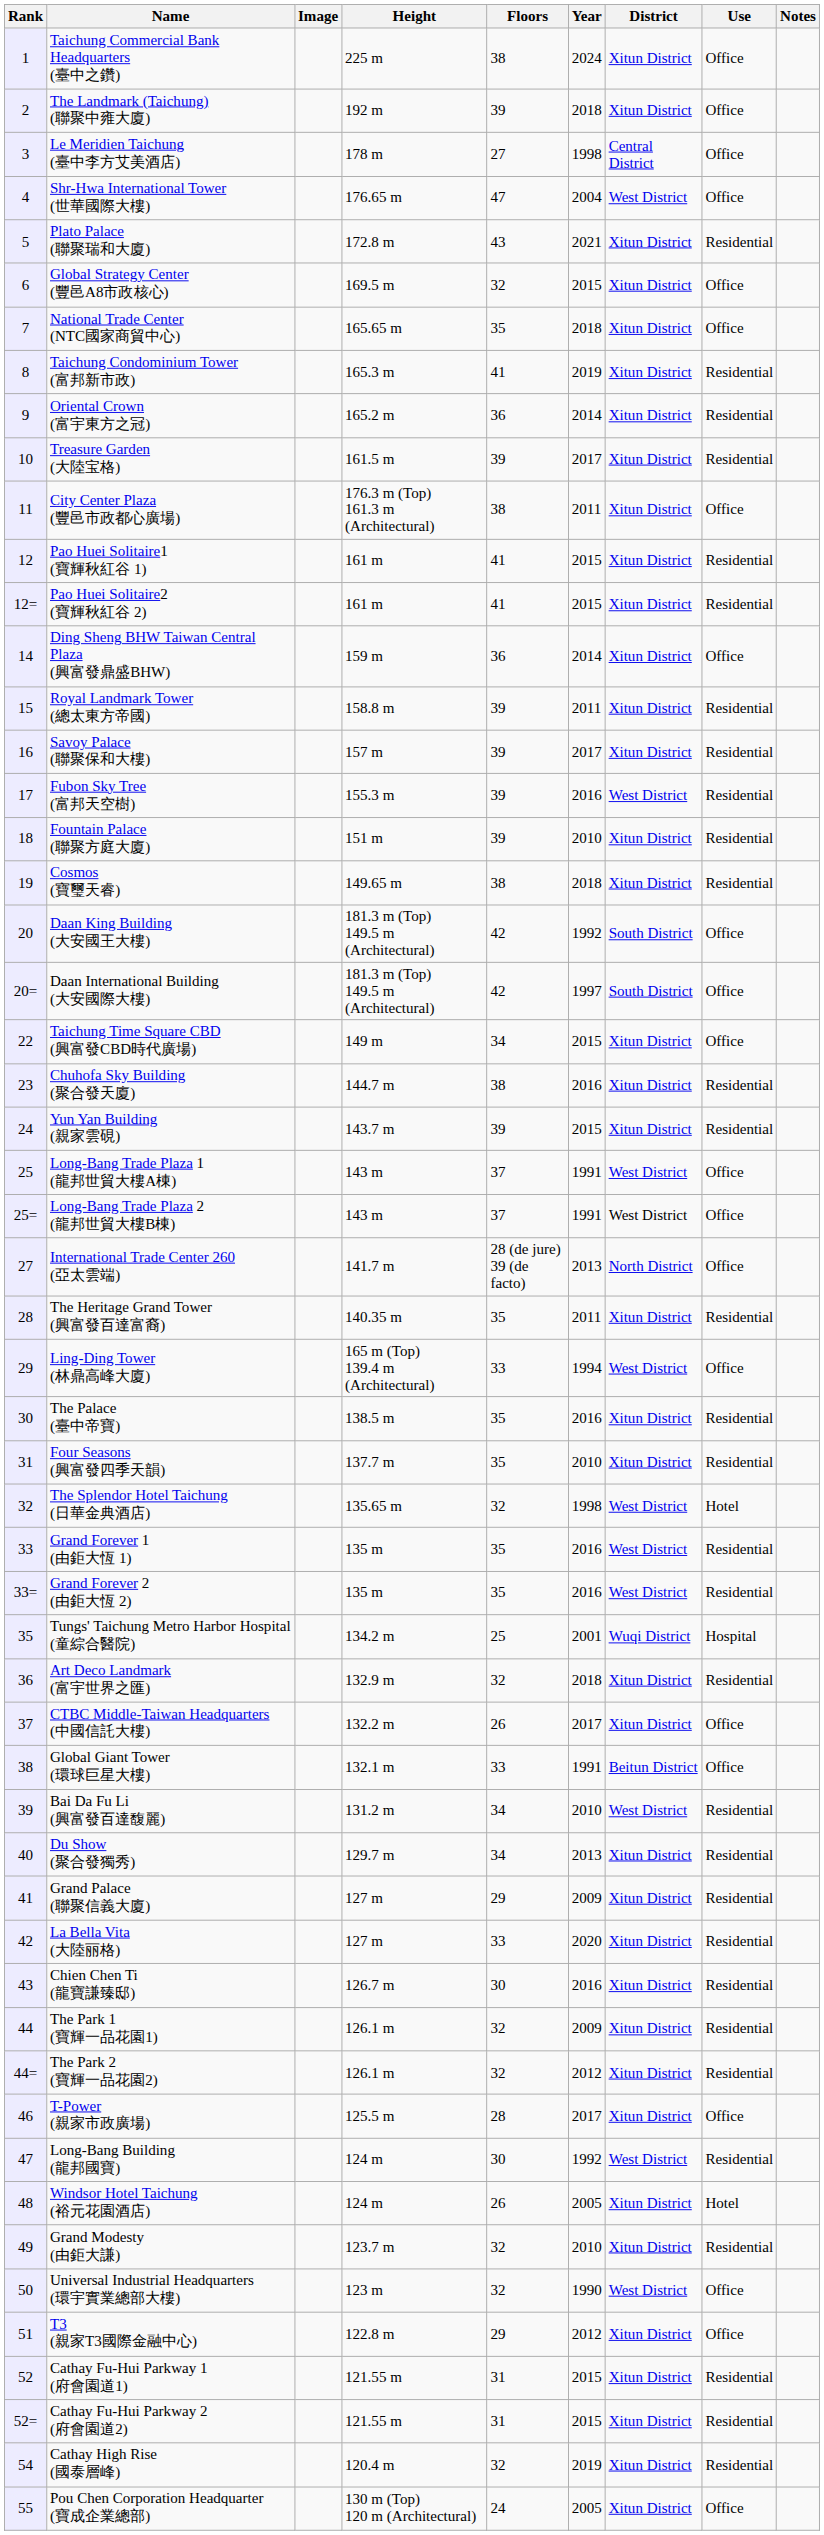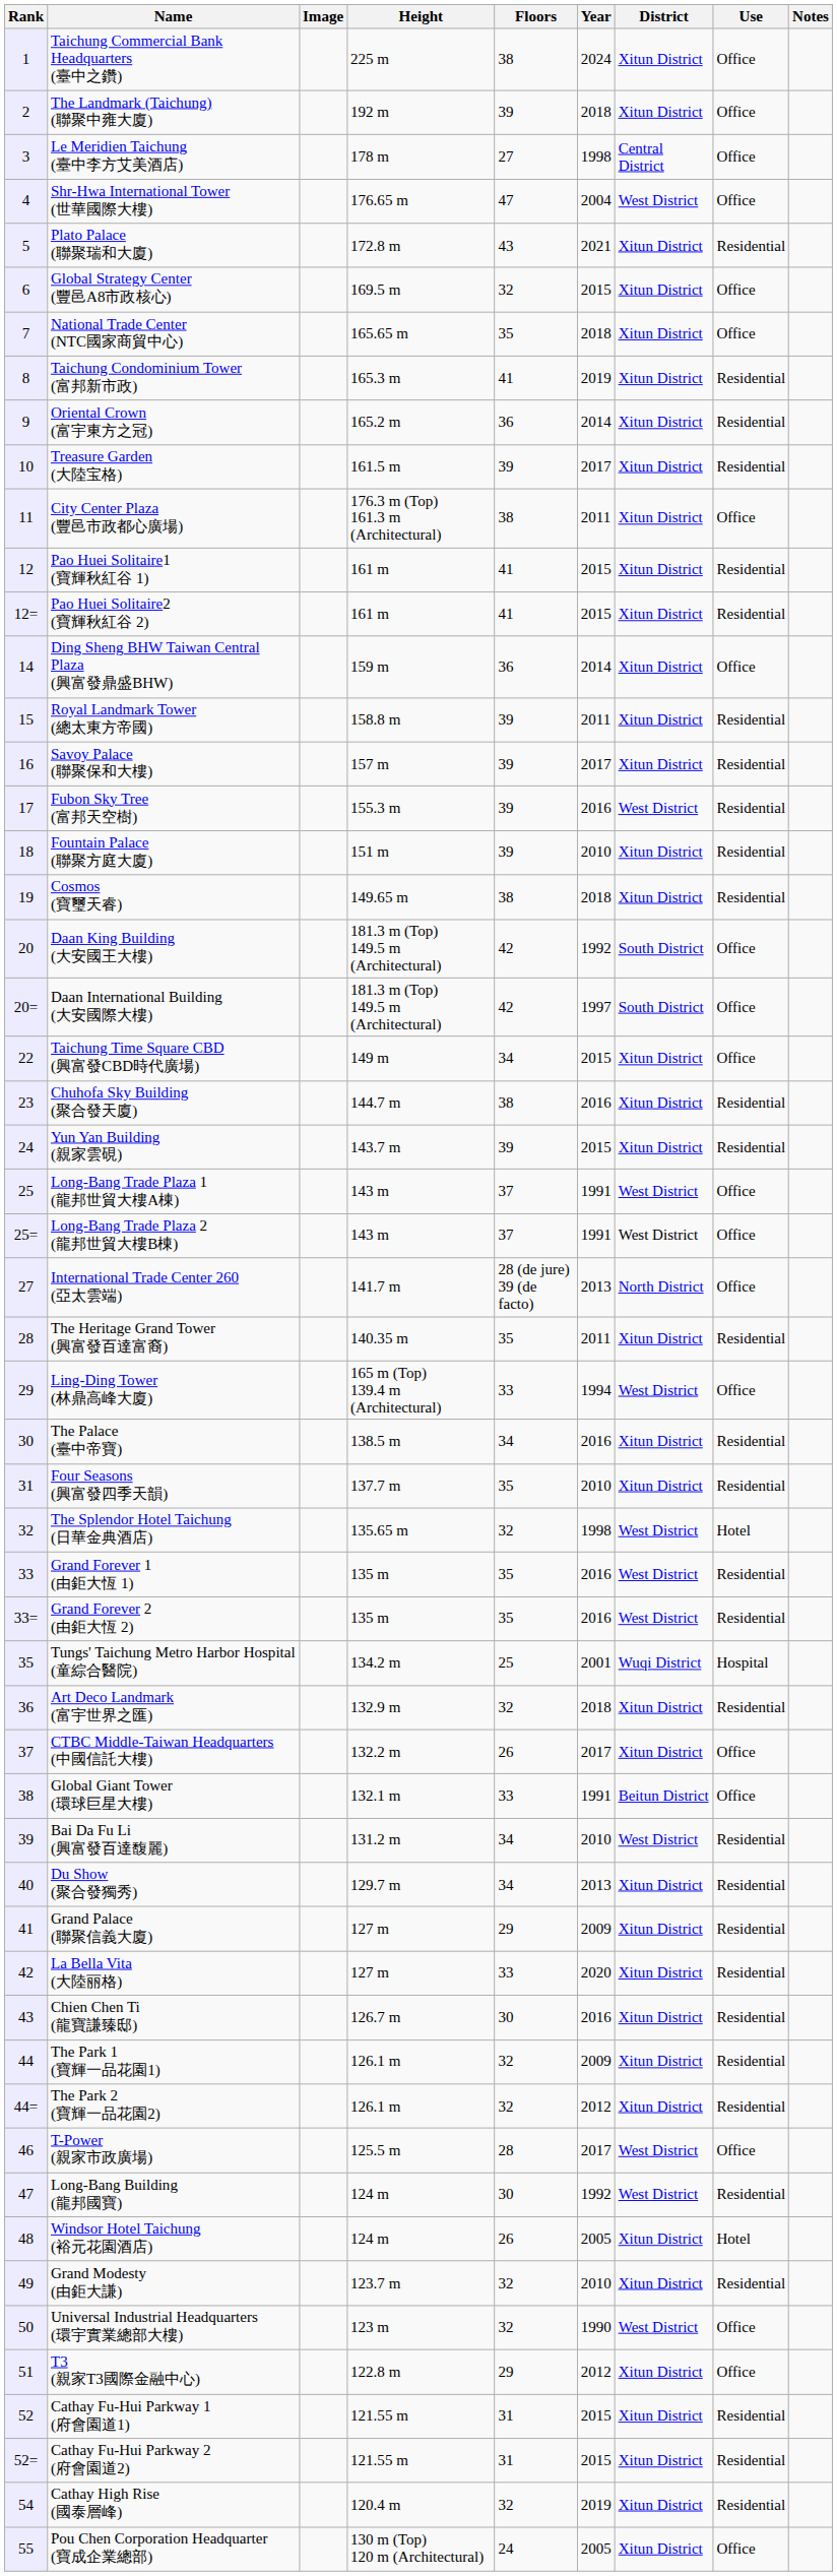 <table class="wikitable sortable">
 <tr>
 <th>Rank</th>
 <th>Name</th>
 <th>Image</th>
 <th>Height</th>
 <th>Floors</th>
 <th>Year</th>
 <th>District</th>
 <th>Use</th>
 <th>Notes</th>
 </tr>
 <tr>
 <td style="text-align:center; background:#edecff;">1</td>
 <td><a href='#'>Taichung Commercial Bank Headquarters</a> <br>(臺中之鑽)</td>
 <td></td>
 <td>225 m</td>
 <td>38</td>
 <td>2024</td>
 <td><a href='#'>Xitun District</a></td>
 <td>Office</td>
 <td></td>
 </tr>
 <tr>
 <td style="text-align:center; background:#edecff;">2</td>
 <td><a href='#'>The Landmark (Taichung)</a> <br>(聯聚中雍大廈)</td>
 <td></td>
 <td>192 m</td>
 <td>39</td>
 <td>2018</td>
 <td><a href='#'>Xitun District</a></td>
 <td>Office</td>
 <td></td>
 </tr>
 <tr>
 <td style="text-align:center; background:#edecff;">3</td>
 <td><a href='#'>Le Meridien Taichung</a> <br>(臺中李方艾美酒店)</td>
 <td></td>
 <td>178 m</td>
 <td>27</td>
 <td>1998</td>
 <td><a href='#'>Central District</a></td>
 <td>Office</td>
 <td></td>
 </tr>
 <tr>
 <td style="text-align:center; background:#edecff;">4</td>
 <td><a href='#'>Shr-Hwa International Tower</a> <br>(世華國際大樓)</td>
 <td></td>
 <td>176.65 m</td>
 <td>47</td>
 <td>2004</td>
 <td><a href='#'>West District</a></td>
 <td>Office</td>
 <td></td>
 </tr>
 <tr>
 <td style="text-align:center; background:#edecff;">5</td>
 <td><a href='#'>Plato Palace</a> <br>(聯聚瑞和大廈)</td>
 <td></td>
 <td>172.8 m</td>
 <td>43</td>
 <td>2021</td>
 <td><a href='#'>Xitun District</a></td>
 <td>Residential</td>
 <td></td>
 </tr>
 <tr>
 <td style="text-align:center; background:#edecff;">6</td>
 <td><a href='#'>Global Strategy Center</a><br>(豐邑A8市政核心)</td>
 <td></td>
 <td>169.5 m</td>
 <td>32</td>
 <td>2015</td>
 <td><a href='#'>Xitun District</a></td>
 <td>Office</td>
 <td></td>
 </tr>
 <tr>
 <td style="text-align:center; background:#edecff;">7</td>
 <td><a href='#'>National Trade Center</a><br>(NTC國家商貿中心)</td>
 <td></td>
 <td>165.65 m</td>
 <td>35</td>
 <td>2018</td>
 <td><a href='#'>Xitun District</a></td>
 <td>Office</td>
 <td></td>
 </tr>
 <tr>
 <td style="text-align:center; background:#edecff;">8</td>
 <td><a href='#'>Taichung Condominium Tower</a> <br>(富邦新市政)</td>
 <td></td>
 <td>165.3 m</td>
 <td>41</td>
 <td>2019</td>
 <td><a href='#'>Xitun District</a></td>
 <td>Residential</td>
 <td></td>
 </tr>
 <tr>
 <td style="text-align:center; background:#edecff;">9</td>
 <td><a href='#'>Oriental Crown</a> <br>(富宇東方之冠)</td>
 <td></td>
 <td>165.2 m</td>
 <td>36</td>
 <td>2014</td>
 <td><a href='#'>Xitun District</a></td>
 <td>Residential</td>
 <td></td>
 </tr>
 <tr>
 <td style="text-align:center; background:#edecff;">10</td>
 <td><a href='#'>Treasure Garden</a> <br>(大陸宝格)</td>
 <td></td>
 <td>161.5 m</td>
 <td>39</td>
 <td>2017</td>
 <td><a href='#'>Xitun District</a></td>
 <td>Residential</td>
 <td></td>
 </tr>
 <tr>
 <td style="text-align:center; background:#edecff;">11</td>
 <td><a href='#'>City Center Plaza</a> <br>(豐邑市政都心廣場)</td>
 <td></td>
 <td>176.3 m (Top)<br>161.3 m (Architectural)</td>
 <td>38</td>
 <td>2011</td>
 <td><a href='#'>Xitun District</a></td>
 <td>Office</td>
 <td></td>
 </tr>
 <tr>
 <td style="text-align:center; background:#edecff;">12</td>
 <td><a href='#'>Pao Huei Solitaire</a>1 <br> (寶輝秋紅谷 1)</td>
 <td></td>
 <td>161 m</td>
 <td>41</td>
 <td>2015</td>
 <td><a href='#'>Xitun District</a></td>
 <td>Residential</td>
 <td></td>
 </tr>
 <tr>
 <td style="text-align:center; background:#edecff;">12=</td>
 <td><a href='#'>Pao Huei Solitaire</a>2 <br> (寶輝秋紅谷 2)</td>
 <td></td>
 <td>161 m</td>
 <td>41</td>
 <td>2015</td>
 <td><a href='#'>Xitun District</a></td>
 <td>Residential</td>
 <td></td>
 </tr>
 <tr>
 <td style="text-align:center; background:#edecff;">14</td>
 <td><a href='#'>Ding Sheng BHW Taiwan Central Plaza</a> <br>(興富發鼎盛BHW)</td>
 <td></td>
 <td>159 m</td>
 <td>36</td>
 <td>2014</td>
 <td><a href='#'>Xitun District</a></td>
 <td>Office</td>
 <td></td>
 </tr>
 <tr>
 <td style="text-align:center; background:#edecff;">15</td>
 <td><a href='#'>Royal Landmark Tower</a> <br>(總太東方帝國)</td>
 <td></td>
 <td>158.8 m</td>
 <td>39</td>
 <td>2011</td>
 <td><a href='#'>Xitun District</a></td>
 <td>Residential</td>
 <td></td>
 </tr>
 <tr>
 <td style="text-align:center; background:#edecff;">16</td>
 <td><a href='#'>Savoy Palace</a> <br>(聯聚保和大樓)</td>
 <td></td>
 <td>157 m</td>
 <td>39</td>
 <td>2017</td>
 <td><a href='#'>Xitun District</a></td>
 <td>Residential</td>
 <td></td>
 </tr>
 <tr>
 <td style="text-align:center; background:#edecff;">17</td>
 <td><a href='#'>Fubon Sky Tree</a><br>(富邦天空樹)</td>
 <td></td>
 <td>155.3 m</td>
 <td>39</td>
 <td>2016</td>
 <td><a href='#'>West District</a></td>
 <td>Residential</td>
 <td></td>
 </tr>
 <tr>
 <td style="text-align:center; background:#edecff;">18</td>
 <td><a href='#'>Fountain Palace</a> <br>(聯聚方庭大廈)</td>
 <td></td>
 <td>151 m</td>
 <td>39</td>
 <td>2010</td>
 <td><a href='#'>Xitun District</a></td>
 <td>Residential</td>
 <td></td>
 </tr>
 <tr>
 <td style="text-align:center; background:#edecff;">19</td>
 <td><a href='#'>Cosmos</a> <br>(寶璽天睿)</td>
 <td></td>
 <td>149.65 m</td>
 <td>38</td>
 <td>2018</td>
 <td><a href='#'>Xitun District</a></td>
 <td>Residential</td>
 <td></td>
 </tr>
 <tr>
 <td style="text-align:center; background:#edecff;">20</td>
 <td><a href='#'>Daan King Building</a> <br>(大安國王大樓)</td>
 <td></td>
 <td>181.3 m (Top)<br>149.5 m (Architectural)</td>
 <td>42</td>
 <td>1992</td>
 <td><a href='#'>South District</a></td>
 <td>Office</td>
 <td></td>
 </tr>
 <tr>
 <td style="text-align:center; background:#edecff;">20=</td>
 <td>Daan International Building <br>(大安國際大樓)</td>
 <td></td>
 <td>181.3 m (Top)<br>149.5 m (Architectural)</td>
 <td>42</td>
 <td>1997</td>
 <td><a href='#'>South District</a></td>
 <td>Office</td>
 <td></td>
 </tr>
 <tr>
 <td style="text-align:center; background:#edecff;">22</td>
 <td><a href='#'>Taichung Time Square CBD</a> <br>(興富發CBD時代廣場)</td>
 <td></td>
 <td>149 m</td>
 <td>34</td>
 <td>2015</td>
 <td><a href='#'>Xitun District</a></td>
 <td>Office</td>
 <td></td>
 </tr>
 <tr>
 <td style="text-align:center; background:#edecff;">23</td>
 <td><a href='#'>Chuhofa Sky Building</a> <br>(聚合發天廈)</td>
 <td></td>
 <td>144.7 m</td>
 <td>38</td>
 <td>2016</td>
 <td><a href='#'>Xitun District</a></td>
 <td>Residential</td>
 <td></td>
 </tr>
 <tr>
 <td style="text-align:center; background:#edecff;">24</td>
 <td><a href='#'>Yun Yan Building</a> <br>(親家雲硯)</td>
 <td></td>
 <td>143.7 m</td>
 <td>39</td>
 <td>2015</td>
 <td><a href='#'>Xitun District</a></td>
 <td>Residential</td>
 <td></td>
 </tr>
 <tr>
 <td style="text-align:center; background:#edecff;">25</td>
 <td><a href='#'>Long-Bang Trade Plaza</a> 1  <br>(龍邦世貿大樓A棟)</td>
 <td></td>
 <td>143 m</td>
 <td>37</td>
 <td>1991</td>
 <td><a href='#'>West District</a></td>
 <td>Office</td>
 <td></td>
 </tr>
 <tr>
 <td style="text-align:center; background:#edecff;">25=</td>
 <td><a href='#'>Long-Bang Trade Plaza</a> 2  <br>(龍邦世貿大樓B棟)</td>
 <td></td>
 <td>143 m</td>
 <td>37</td>
 <td>1991</td>
 <td>West District</td>
 <td>Office</td>
 <td></td>
 </tr>
 <tr>
 <td style="text-align:center; background:#edecff;">27</td>
 <td><a href='#'>International Trade Center 260</a> <br>(亞太雲端)</td>
 <td></td>
 <td>141.7 m</td>
 <td>28 (de jure)<br>39 (de facto)</td>
 <td>2013</td>
 <td><a href='#'>North District</a></td>
 <td>Office</td>
 <td></td>
 </tr>
 <tr>
 <td style="text-align:center; background:#edecff;">28</td>
 <td>The Heritage Grand Tower <br> (興富發百達富裔)</td>
 <td></td>
 <td>140.35 m</td>
 <td>35</td>
 <td>2011</td>
 <td><a href='#'>Xitun District</a></td>
 <td>Residential</td>
 <td></td>
 </tr>
 <tr>
 <td style="text-align:center; background:#edecff;">29</td>
 <td><a href='#'>Ling-Ding Tower</a> <br>(林鼎高峰大廈)</td>
 <td></td>
 <td>165 m (Top)<br>139.4 m (Architectural)</td>
 <td>33</td>
 <td>1994</td>
 <td><a href='#'>West District</a></td>
 <td>Office</td>
 <td></td>
 </tr>
 <tr>
 <td style="text-align:center; background:#edecff;">30</td>
 <td>The Palace <br> (臺中帝寶)</td>
 <td></td>
 <td>138.5 m</td>
-<td>35</td>
+<td>34</td>
 <td>2016</td>
 <td><a href='#'>Xitun District</a></td>
 <td>Residential</td>
 <td></td>
 </tr>
 <tr>
 <td style="text-align:center; background:#edecff;">31</td>
 <td><a href='#'>Four Seasons</a> <br> (興富發四季天韻)</td>
 <td></td>
 <td>137.7 m</td>
 <td>35</td>
 <td>2010</td>
 <td><a href='#'>Xitun District</a></td>
 <td>Residential</td>
 <td></td>
 </tr>
 <tr>
 <td style="text-align:center; background:#edecff;">32</td>
 <td><a href='#'>The Splendor Hotel Taichung</a> <br>(日華金典酒店)</td>
 <td></td>
 <td>135.65 m</td>
 <td>32</td>
 <td>1998</td>
 <td><a href='#'>West District</a></td>
 <td>Hotel</td>
 <td></td>
 </tr>
 <tr>
 <td style="text-align:center; background:#edecff;">33</td>
 <td><a href='#'>Grand Forever</a> 1 <br> (由鉅大恆 1)</td>
 <td></td>
 <td>135 m</td>
 <td>35</td>
 <td>2016</td>
 <td><a href='#'>West District</a></td>
 <td>Residential</td>
 <td></td>
 </tr>
 <tr>
 <td style="text-align:center; background:#edecff;">33=</td>
 <td><a href='#'>Grand Forever</a> 2 <br> (由鉅大恆 2)</td>
 <td></td>
 <td>135 m</td>
 <td>35</td>
 <td>2016</td>
 <td><a href='#'>West District</a></td>
 <td>Residential</td>
 <td></td>
 </tr>
 <tr>
 <td style="text-align:center; background:#edecff;">35</td>
 <td>Tungs' Taichung Metro Harbor Hospital <br>(童綜合醫院)</td>
 <td></td>
 <td>134.2 m</td>
 <td>25</td>
 <td>2001</td>
 <td><a href='#'>Wuqi District</a></td>
 <td>Hospital</td>
 <td></td>
 </tr>
 <tr>
 <td style="text-align:center; background:#edecff;">36</td>
 <td><a href='#'>Art Deco Landmark</a> <br>(富宇世界之匯)</td>
 <td></td>
 <td>132.9 m</td>
 <td>32</td>
 <td>2018</td>
 <td><a href='#'>Xitun District</a></td>
 <td>Residential</td>
 <td></td>
 </tr>
 <tr>
 <td style="text-align:center; background:#edecff;">37</td>
 <td><a href='#'>CTBC Middle-Taiwan Headquarters</a> <br> (中國信託大樓)</td>
 <td></td>
 <td>132.2 m</td>
 <td>26</td>
 <td>2017</td>
 <td><a href='#'>Xitun District</a></td>
 <td>Office</td>
 <td></td>
 </tr>
 <tr>
 <td style="text-align:center; background:#edecff;">38</td>
 <td>Global Giant Tower <br>(環球巨星大樓)</td>
 <td></td>
 <td>132.1 m</td>
 <td>33</td>
 <td>1991</td>
 <td><a href='#'>Beitun District</a></td>
 <td>Office</td>
 <td></td>
 </tr>
 <tr>
 <td style="text-align:center; background:#edecff;">39</td>
 <td>Bai Da Fu Li <br>(興富發百達馥麗)</td>
 <td></td>
 <td>131.2 m</td>
 <td>34</td>
 <td>2010</td>
 <td><a href='#'>West District</a></td>
 <td>Residential</td>
 <td></td>
 </tr>
 <tr>
 <td style="text-align:center; background:#edecff;">40</td>
 <td><a href='#'>Du Show</a> <br>(聚合發獨秀)</td>
 <td></td>
 <td>129.7 m</td>
 <td>34</td>
 <td>2013</td>
 <td><a href='#'>Xitun District</a></td>
 <td>Residential</td>
 <td></td>
 </tr>
 <tr>
 <td style="text-align:center; background:#edecff;">41</td>
 <td>Grand Palace <br>(聯聚信義大廈)</td>
 <td></td>
 <td>127 m</td>
 <td>29</td>
 <td>2009</td>
 <td><a href='#'>Xitun District</a></td>
 <td>Residential</td>
 <td></td>
 </tr>
 <tr>
 <td style="text-align:center; background:#edecff;">42</td>
 <td><a href='#'>La Bella Vita</a> <br>(大陸丽格)</td>
 <td></td>
 <td>127 m</td>
 <td>33</td>
 <td>2020</td>
 <td><a href='#'>Xitun District</a></td>
 <td>Residential</td>
 <td></td>
 </tr>
 <tr>
 <td style="text-align:center; background:#edecff;">43</td>
 <td>Chien Chen Ti <br>(龍寶謙臻邸)</td>
 <td></td>
 <td>126.7 m</td>
 <td>30</td>
 <td>2016</td>
 <td><a href='#'>Xitun District</a></td>
 <td>Residential</td>
 <td></td>
 </tr>
 <tr>
 <td style="text-align:center; background:#edecff;">44</td>
 <td>The Park 1 <br>(寶輝一品花園1)</td>
 <td></td>
 <td>126.1 m</td>
 <td>32</td>
 <td>2009</td>
 <td><a href='#'>Xitun District</a></td>
 <td>Residential</td>
 <td></td>
 </tr>
 <tr>
 <td style="text-align:center; background:#edecff;">44=</td>
 <td>The Park 2 <br>(寶輝一品花園2)</td>
 <td></td>
 <td>126.1 m</td>
 <td>32</td>
 <td>2012</td>
 <td><a href='#'>Xitun District</a></td>
 <td>Residential</td>
 <td></td>
 </tr>
 <tr>
 <td style="text-align:center; background:#edecff;">46</td>
 <td><a href='#'>T-Power</a> <br>(親家市政廣場)</td>
 <td></td>
 <td>125.5 m</td>
 <td>28</td>
 <td>2017</td>
-<td><a href='#'>Xitun District</a></td>
+<td><a href='#'>West District</a></td>
 <td>Office</td>
 <td></td>
 </tr>
 <tr>
 <td style="text-align:center; background:#edecff;">47</td>
 <td>Long-Bang Building <br>(龍邦國寶)</td>
 <td></td>
 <td>124 m</td>
 <td>30</td>
 <td>1992</td>
 <td><a href='#'>West District</a></td>
 <td>Residential</td>
 <td></td>
 </tr>
 <tr>
 <td style="text-align:center; background:#edecff;">48</td>
 <td><a href='#'>Windsor Hotel Taichung</a> <br>(裕元花園酒店)</td>
 <td></td>
 <td>124 m</td>
 <td>26</td>
 <td>2005</td>
 <td><a href='#'>Xitun District</a></td>
 <td>Hotel</td>
 <td></td>
 </tr>
 <tr>
 <td style="text-align:center; background:#edecff;">49</td>
 <td>Grand Modesty <br>(由鉅大謙)</td>
 <td></td>
 <td>123.7 m</td>
 <td>32</td>
 <td>2010</td>
 <td><a href='#'>Xitun District</a></td>
 <td>Residential</td>
 <td></td>
 </tr>
 <tr>
 <td style="text-align:center; background:#edecff;">50</td>
 <td>Universal Industrial Headquarters <br>(環宇實業總部大樓)</td>
 <td></td>
 <td>123 m</td>
 <td>32</td>
 <td>1990</td>
 <td><a href='#'>West District</a></td>
 <td>Office</td>
 <td></td>
 </tr>
 <tr>
 <td style="text-align:center; background:#edecff;">51</td>
 <td><a href='#'>T3</a><br>(親家T3國際金融中心)</td>
 <td></td>
 <td>122.8 m</td>
 <td>29</td>
 <td>2012</td>
 <td><a href='#'>Xitun District</a></td>
 <td>Office</td>
 <td></td>
 </tr>
 <tr>
 <td style="text-align:center; background:#edecff;">52</td>
 <td>Cathay Fu-Hui Parkway 1 <br>(府會園道1)</td>
 <td></td>
 <td>121.55 m</td>
 <td>31</td>
 <td>2015</td>
 <td><a href='#'>Xitun District</a></td>
 <td>Residential</td>
 <td></td>
 </tr>
 <tr>
 <td style="text-align:center; background:#edecff;">52=</td>
 <td>Cathay Fu-Hui Parkway 2 <br>(府會園道2)</td>
 <td></td>
 <td>121.55 m</td>
 <td>31</td>
 <td>2015</td>
 <td><a href='#'>Xitun District</a></td>
 <td>Residential</td>
 <td></td>
 </tr>
 <tr>
 <td style="text-align:center; background:#edecff;">54</td>
 <td>Cathay High Rise <br>(國泰層峰)</td>
 <td></td>
 <td>120.4 m</td>
 <td>32</td>
 <td>2019</td>
 <td><a href='#'>Xitun District</a></td>
 <td>Residential</td>
 <td></td>
 </tr>
 <tr>
 <td style="text-align:center; background:#edecff;">55</td>
 <td>Pou Chen Corporation Headquarter <br>(寶成企業總部)</td>
 <td></td>
 <td>130 m (Top) <br>120 m (Architectural)</td>
 <td>24</td>
 <td>2005</td>
 <td><a href='#'>Xitun District</a></td>
 <td>Office</td>
 <td></td>
 </tr>
 </table>
